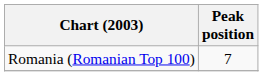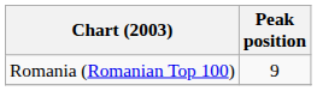 <table class="wikitable sortable">
 <tr>
 <th align="left">Chart (2003)</th>
 <th align="left">Peak<br>position</th>
 </tr>
 <tr>
 <td align="left">Romania (<a href='#'>Romanian Top 100</a>)</td>
-<td align="center">7</td>
+<td align="center">9</td>
 </tr>
 <tr>
 </tr>
 <tr>
 </tr>
 </table>
